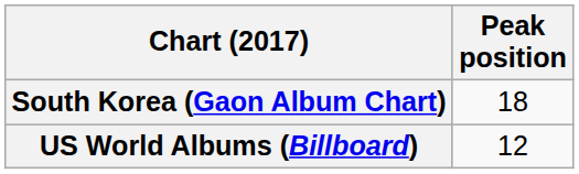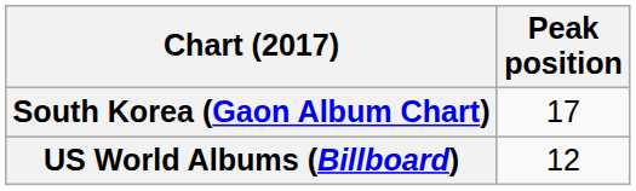 <table class="wikitable sortable plainrowheaders" style="text-align:center;">
 <tr>
 <th>Chart (2017)</th>
 <th>Peak<br>position</th>
 </tr>
 <tr>
 <th scope="row">South Korea (<a href='#'>Gaon Album Chart</a>)</th>
-<td>18</td>
+<td>17</td>
 </tr>
 <tr>
 <th scope="row">US World Albums (<a href='#'><em>Billboard</em></a>)</th>
 <td>12</td>
 </tr>
 </table>
